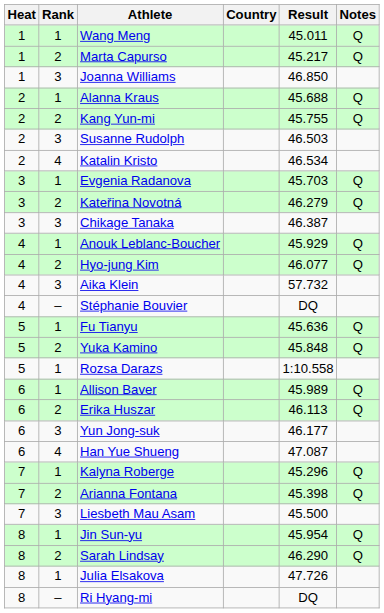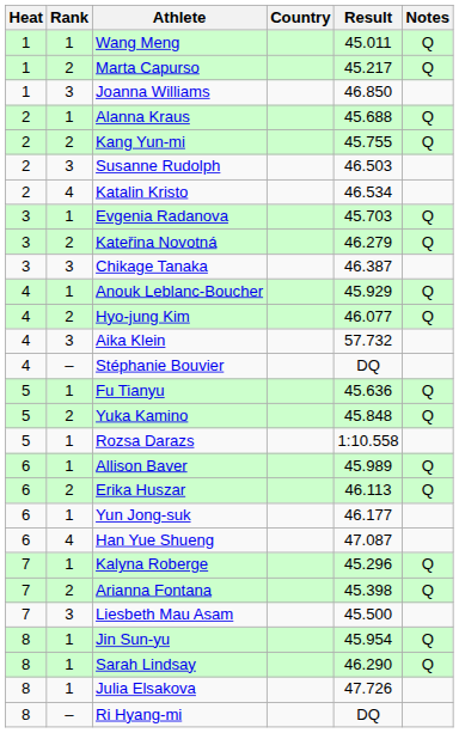 <table class="wikitable sortable" style="text-align:center">
 <tr>
 <th>Heat</th>
 <th>Rank</th>
 <th>Athlete</th>
 <th>Country</th>
 <th>Result</th>
 <th>Notes</th>
 </tr>
 <tr bgcolor=ccffcc>
 <td>1</td>
 <td>1</td>
 <td align=left><a href='#'>Wang Meng</a></td>
 <td></td>
 <td>45.011</td>
 <td>Q</td>
 </tr>
 <tr bgcolor=ccffcc>
 <td>1</td>
 <td>2</td>
 <td align=left><a href='#'>Marta Capurso</a></td>
 <td></td>
 <td>45.217</td>
 <td>Q</td>
 </tr>
 <tr>
 <td>1</td>
 <td>3</td>
 <td align=left><a href='#'>Joanna Williams</a></td>
 <td></td>
 <td>46.850</td>
 <td></td>
 </tr>
 <tr bgcolor=ccffcc>
 <td>2</td>
 <td>1</td>
 <td align=left><a href='#'>Alanna Kraus</a></td>
 <td></td>
 <td>45.688</td>
 <td>Q</td>
 </tr>
 <tr bgcolor=ccffcc>
 <td>2</td>
 <td>2</td>
 <td align=left><a href='#'>Kang Yun-mi</a></td>
 <td></td>
 <td>45.755</td>
 <td>Q</td>
 </tr>
 <tr>
 <td>2</td>
 <td>3</td>
 <td align=left><a href='#'>Susanne Rudolph</a></td>
 <td></td>
 <td>46.503</td>
 <td></td>
 </tr>
 <tr>
 <td>2</td>
 <td>4</td>
 <td align=left><a href='#'>Katalin Kristo</a></td>
 <td></td>
 <td>46.534</td>
 <td></td>
 </tr>
 <tr bgcolor=ccffcc>
 <td>3</td>
 <td>1</td>
 <td align=left><a href='#'>Evgenia Radanova</a></td>
 <td></td>
 <td>45.703</td>
 <td>Q</td>
 </tr>
 <tr bgcolor=ccffcc>
 <td>3</td>
 <td>2</td>
 <td align=left><a href='#'>Kateřina Novotná</a></td>
 <td></td>
 <td>46.279</td>
 <td>Q</td>
 </tr>
 <tr>
 <td>3</td>
 <td>3</td>
 <td align=left><a href='#'>Chikage Tanaka</a></td>
 <td></td>
 <td>46.387</td>
 <td></td>
 </tr>
 <tr bgcolor=ccffcc>
 <td>4</td>
 <td>1</td>
 <td align=left><a href='#'>Anouk Leblanc-Boucher</a></td>
 <td></td>
 <td>45.929</td>
 <td>Q</td>
 </tr>
 <tr bgcolor=ccffcc>
 <td>4</td>
 <td>2</td>
 <td align=left><a href='#'>Hyo-jung Kim</a></td>
 <td></td>
 <td>46.077</td>
 <td>Q</td>
 </tr>
 <tr>
 <td>4</td>
 <td>3</td>
 <td align=left><a href='#'>Aika Klein</a></td>
 <td></td>
 <td>57.732</td>
 <td></td>
 </tr>
 <tr>
 <td>4</td>
 <td>–</td>
 <td align=left><a href='#'>Stéphanie Bouvier</a></td>
 <td></td>
 <td>DQ</td>
 <td></td>
 </tr>
 <tr bgcolor=ccffcc>
 <td>5</td>
 <td>1</td>
 <td align=left><a href='#'>Fu Tianyu</a></td>
 <td></td>
 <td>45.636</td>
 <td>Q</td>
 </tr>
 <tr bgcolor=ccffcc>
 <td>5</td>
 <td>2</td>
 <td align=left><a href='#'>Yuka Kamino</a></td>
 <td></td>
 <td>45.848</td>
 <td>Q</td>
 </tr>
 <tr>
 <td>5</td>
 <td>1</td>
 <td align=left><a href='#'>Rozsa Darazs</a></td>
 <td></td>
 <td>1:10.558</td>
 <td></td>
 </tr>
 <tr bgcolor=ccffcc>
 <td>6</td>
 <td>1</td>
 <td align=left><a href='#'>Allison Baver</a></td>
 <td></td>
 <td>45.989</td>
 <td>Q</td>
 </tr>
 <tr bgcolor=ccffcc>
 <td>6</td>
 <td>2</td>
 <td align=left><a href='#'>Erika Huszar</a></td>
 <td></td>
 <td>46.113</td>
 <td>Q</td>
 </tr>
 <tr>
 <td>6</td>
-<td>3</td>
+<td>1</td>
 <td align=left><a href='#'>Yun Jong-suk</a></td>
 <td></td>
 <td>46.177</td>
 <td></td>
 </tr>
 <tr>
 <td>6</td>
 <td>4</td>
 <td align=left><a href='#'>Han Yue Shueng</a></td>
 <td></td>
 <td>47.087</td>
 <td></td>
 </tr>
 <tr bgcolor=ccffcc>
 <td>7</td>
 <td>1</td>
 <td align=left><a href='#'>Kalyna Roberge</a></td>
 <td></td>
 <td>45.296</td>
 <td>Q</td>
 </tr>
 <tr bgcolor=ccffcc>
 <td>7</td>
 <td>2</td>
 <td align=left><a href='#'>Arianna Fontana</a></td>
 <td></td>
 <td>45.398</td>
 <td>Q</td>
 </tr>
 <tr>
 <td>7</td>
 <td>3</td>
 <td align=left><a href='#'>Liesbeth Mau Asam</a></td>
 <td></td>
 <td>45.500</td>
 <td></td>
 </tr>
 <tr bgcolor=ccffcc>
 <td>8</td>
 <td>1</td>
 <td align=left><a href='#'>Jin Sun-yu</a></td>
 <td></td>
 <td>45.954</td>
 <td>Q</td>
 </tr>
 <tr bgcolor=ccffcc>
 <td>8</td>
-<td>2</td>
+<td>1</td>
 <td align=left><a href='#'>Sarah Lindsay</a></td>
 <td></td>
 <td>46.290</td>
 <td>Q</td>
 </tr>
 <tr>
 <td>8</td>
 <td>1</td>
 <td align=left><a href='#'>Julia Elsakova</a></td>
 <td></td>
 <td>47.726</td>
 <td></td>
 </tr>
 <tr>
 <td>8</td>
 <td>–</td>
 <td align=left><a href='#'>Ri Hyang-mi</a></td>
 <td></td>
 <td>DQ</td>
 <td></td>
 </tr>
 </table>
